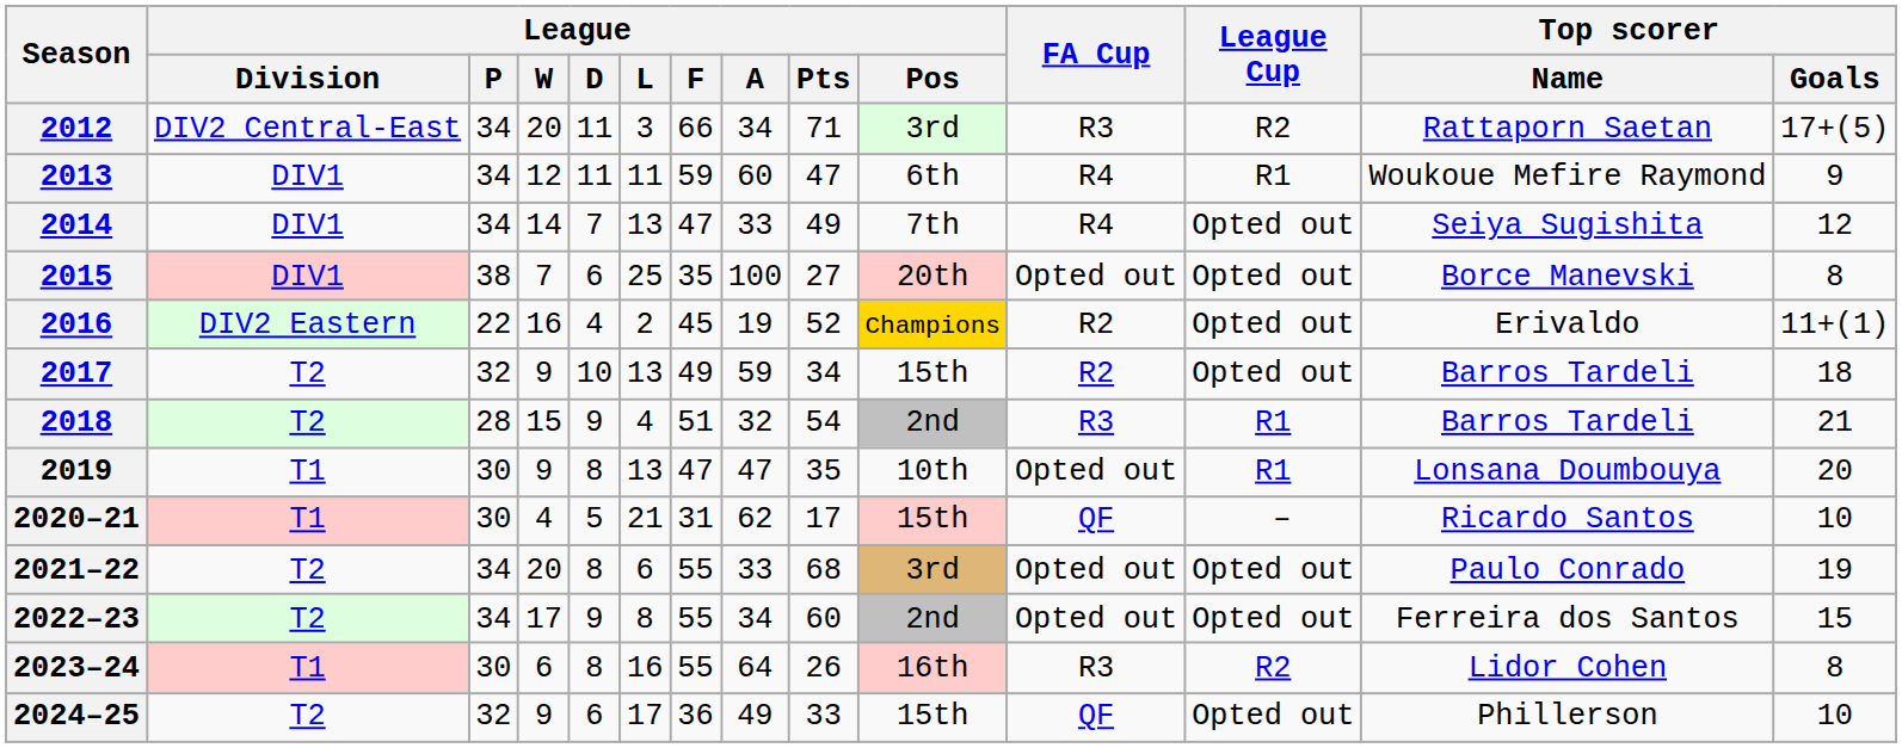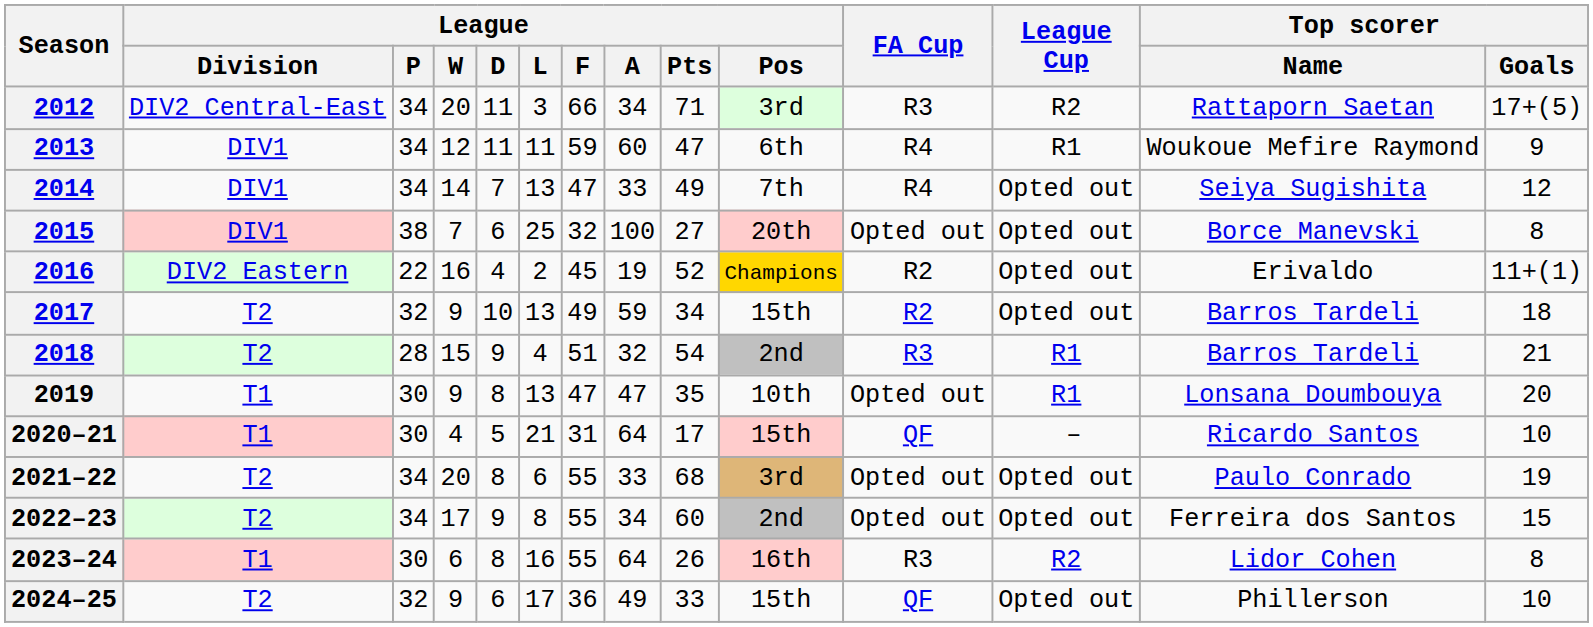 <table class="wikitable" style="text-align: center">
 <tr>
 <th rowspan="2">Season</th>
 <th colspan="9">League</th>
 <th rowspan="2"><a href='#'>FA Cup</a></th>
 <th rowspan="2"><a href='#'>League<br>Cup</a></th>
 <th colspan="2">Top scorer</th>
 </tr>
 <tr>
 <th>Division</th>
 <th>P</th>
 <th>W</th>
 <th>D</th>
 <th>L</th>
 <th>F</th>
 <th>A</th>
 <th>Pts</th>
 <th>Pos</th>
 <th>Name</th>
 <th>Goals</th>
 </tr>
 <tr>
 <th><a href='#'>2012</a></th>
 <td><a href='#'>DIV2 Central-East</a></td>
 <td>34</td>
 <td>20</td>
 <td>11</td>
 <td>3</td>
 <td>66</td>
 <td>34</td>
 <td>71</td>
 <td bgcolor="#DDFFDD">3rd</td>
 <td>R3</td>
 <td>R2</td>
 <td><a href='#'>Rattaporn Saetan</a></td>
 <td>17+(5)</td>
 </tr>
 <tr>
 <th><a href='#'>2013</a></th>
 <td><a href='#'>DIV1</a></td>
 <td>34</td>
 <td>12</td>
 <td>11</td>
 <td>11</td>
 <td>59</td>
 <td>60</td>
 <td>47</td>
 <td>6th</td>
 <td>R4</td>
 <td>R1</td>
 <td>Woukoue Mefire Raymond</td>
 <td>9</td>
 </tr>
 <tr>
 <th><a href='#'>2014</a></th>
 <td><a href='#'>DIV1</a></td>
 <td>34</td>
 <td>14</td>
 <td>7</td>
 <td>13</td>
 <td>47</td>
 <td>33</td>
 <td>49</td>
 <td>7th</td>
 <td>R4</td>
 <td>Opted out</td>
 <td><a href='#'>Seiya Sugishita</a></td>
 <td>12</td>
 </tr>
 <tr>
 <th><a href='#'>2015</a></th>
 <td bgcolor="#FFCCCC"><a href='#'>DIV1</a></td>
 <td>38</td>
 <td>7</td>
 <td>6</td>
 <td>25</td>
-<td>35</td>
+<td>32</td>
 <td>100</td>
 <td>27</td>
 <td bgcolor="#FFCCCC">20th</td>
 <td>Opted out</td>
 <td>Opted out</td>
 <td><a href='#'>Borce Manevski</a></td>
 <td>8</td>
 </tr>
 <tr>
 <th><a href='#'>2016</a></th>
 <td bgcolor="#DDFFDD"><a href='#'>DIV2 Eastern</a></td>
 <td>22</td>
 <td>16</td>
 <td>4</td>
 <td>2</td>
 <td>45</td>
 <td>19</td>
 <td>52</td>
 <td bgcolor="gold"><small>Champions</small></td>
 <td>R2</td>
 <td>Opted out</td>
 <td>Erivaldo</td>
 <td>11+(1)</td>
 </tr>
 <tr>
 <th><a href='#'>2017</a></th>
 <td><a href='#'>T2</a></td>
 <td>32</td>
 <td>9</td>
 <td>10</td>
 <td>13</td>
 <td>49</td>
 <td>59</td>
 <td>34</td>
 <td>15th</td>
 <td><a href='#'>R2</a></td>
 <td>Opted out</td>
 <td><a href='#'>Barros Tardeli</a></td>
 <td>18</td>
 </tr>
 <tr>
 <th><a href='#'>2018</a></th>
 <td bgcolor="#DDFFDD"><a href='#'>T2</a></td>
 <td>28</td>
 <td>15</td>
 <td>9</td>
 <td>4</td>
 <td>51</td>
 <td>32</td>
 <td>54</td>
 <td bgcolor="silver">2nd</td>
 <td><a href='#'>R3</a></td>
 <td><a href='#'>R1</a></td>
 <td><a href='#'>Barros Tardeli</a></td>
 <td>21</td>
 </tr>
 <tr>
 <th>2019</th>
 <td><a href='#'>T1</a></td>
 <td>30</td>
 <td>9</td>
 <td>8</td>
 <td>13</td>
 <td>47</td>
 <td>47</td>
 <td>35</td>
 <td>10th</td>
 <td>Opted out</td>
 <td><a href='#'>R1</a></td>
 <td><a href='#'>Lonsana Doumbouya</a></td>
 <td>20</td>
 </tr>
 <tr>
 <th>2020–21</th>
 <td bgcolor="#FFCCCC"><a href='#'>T1</a></td>
 <td>30</td>
 <td>4</td>
 <td>5</td>
 <td>21</td>
 <td>31</td>
-<td>62</td>
+<td>64</td>
 <td>17</td>
 <td bgcolor="#FFCCCC">15th</td>
 <td><a href='#'>QF</a></td>
 <td> –</td>
 <td><a href='#'>Ricardo Santos</a></td>
 <td>10</td>
 </tr>
 <tr>
 <th>2021–22</th>
 <td><a href='#'>T2</a></td>
 <td>34</td>
 <td>20</td>
 <td>8</td>
 <td>6</td>
 <td>55</td>
 <td>33</td>
 <td>68</td>
 <td bgcolor="#deb678">3rd</td>
 <td>Opted out</td>
 <td>Opted out</td>
 <td><a href='#'>Paulo Conrado</a></td>
 <td>19</td>
 </tr>
 <tr>
 <th>2022–23</th>
 <td bgcolor="#DDFFDD"><a href='#'>T2</a></td>
 <td>34</td>
 <td>17</td>
 <td>9</td>
 <td>8</td>
 <td>55</td>
 <td>34</td>
 <td>60</td>
 <td bgcolor="silver">2nd</td>
 <td>Opted out</td>
 <td>Opted out</td>
 <td>Ferreira dos Santos</td>
 <td>15</td>
 </tr>
 <tr>
 <th>2023–24</th>
 <td bgcolor="#FFCCCC"><a href='#'>T1</a></td>
 <td>30</td>
 <td>6</td>
 <td>8</td>
 <td>16</td>
 <td>55</td>
 <td>64</td>
 <td>26</td>
 <td bgcolor="#FFCCCC">16th</td>
 <td>R3</td>
 <td><a href='#'>R2</a></td>
 <td><a href='#'>Lidor Cohen</a></td>
 <td>8</td>
 </tr>
 <tr>
 <th>2024–25</th>
 <td><a href='#'>T2</a></td>
 <td>32</td>
 <td>9</td>
 <td>6</td>
 <td>17</td>
 <td>36</td>
 <td>49</td>
 <td>33</td>
 <td>15th</td>
 <td><a href='#'>QF</a></td>
 <td>Opted out</td>
 <td>Phillerson</td>
 <td>10</td>
 </tr>
 </table>
